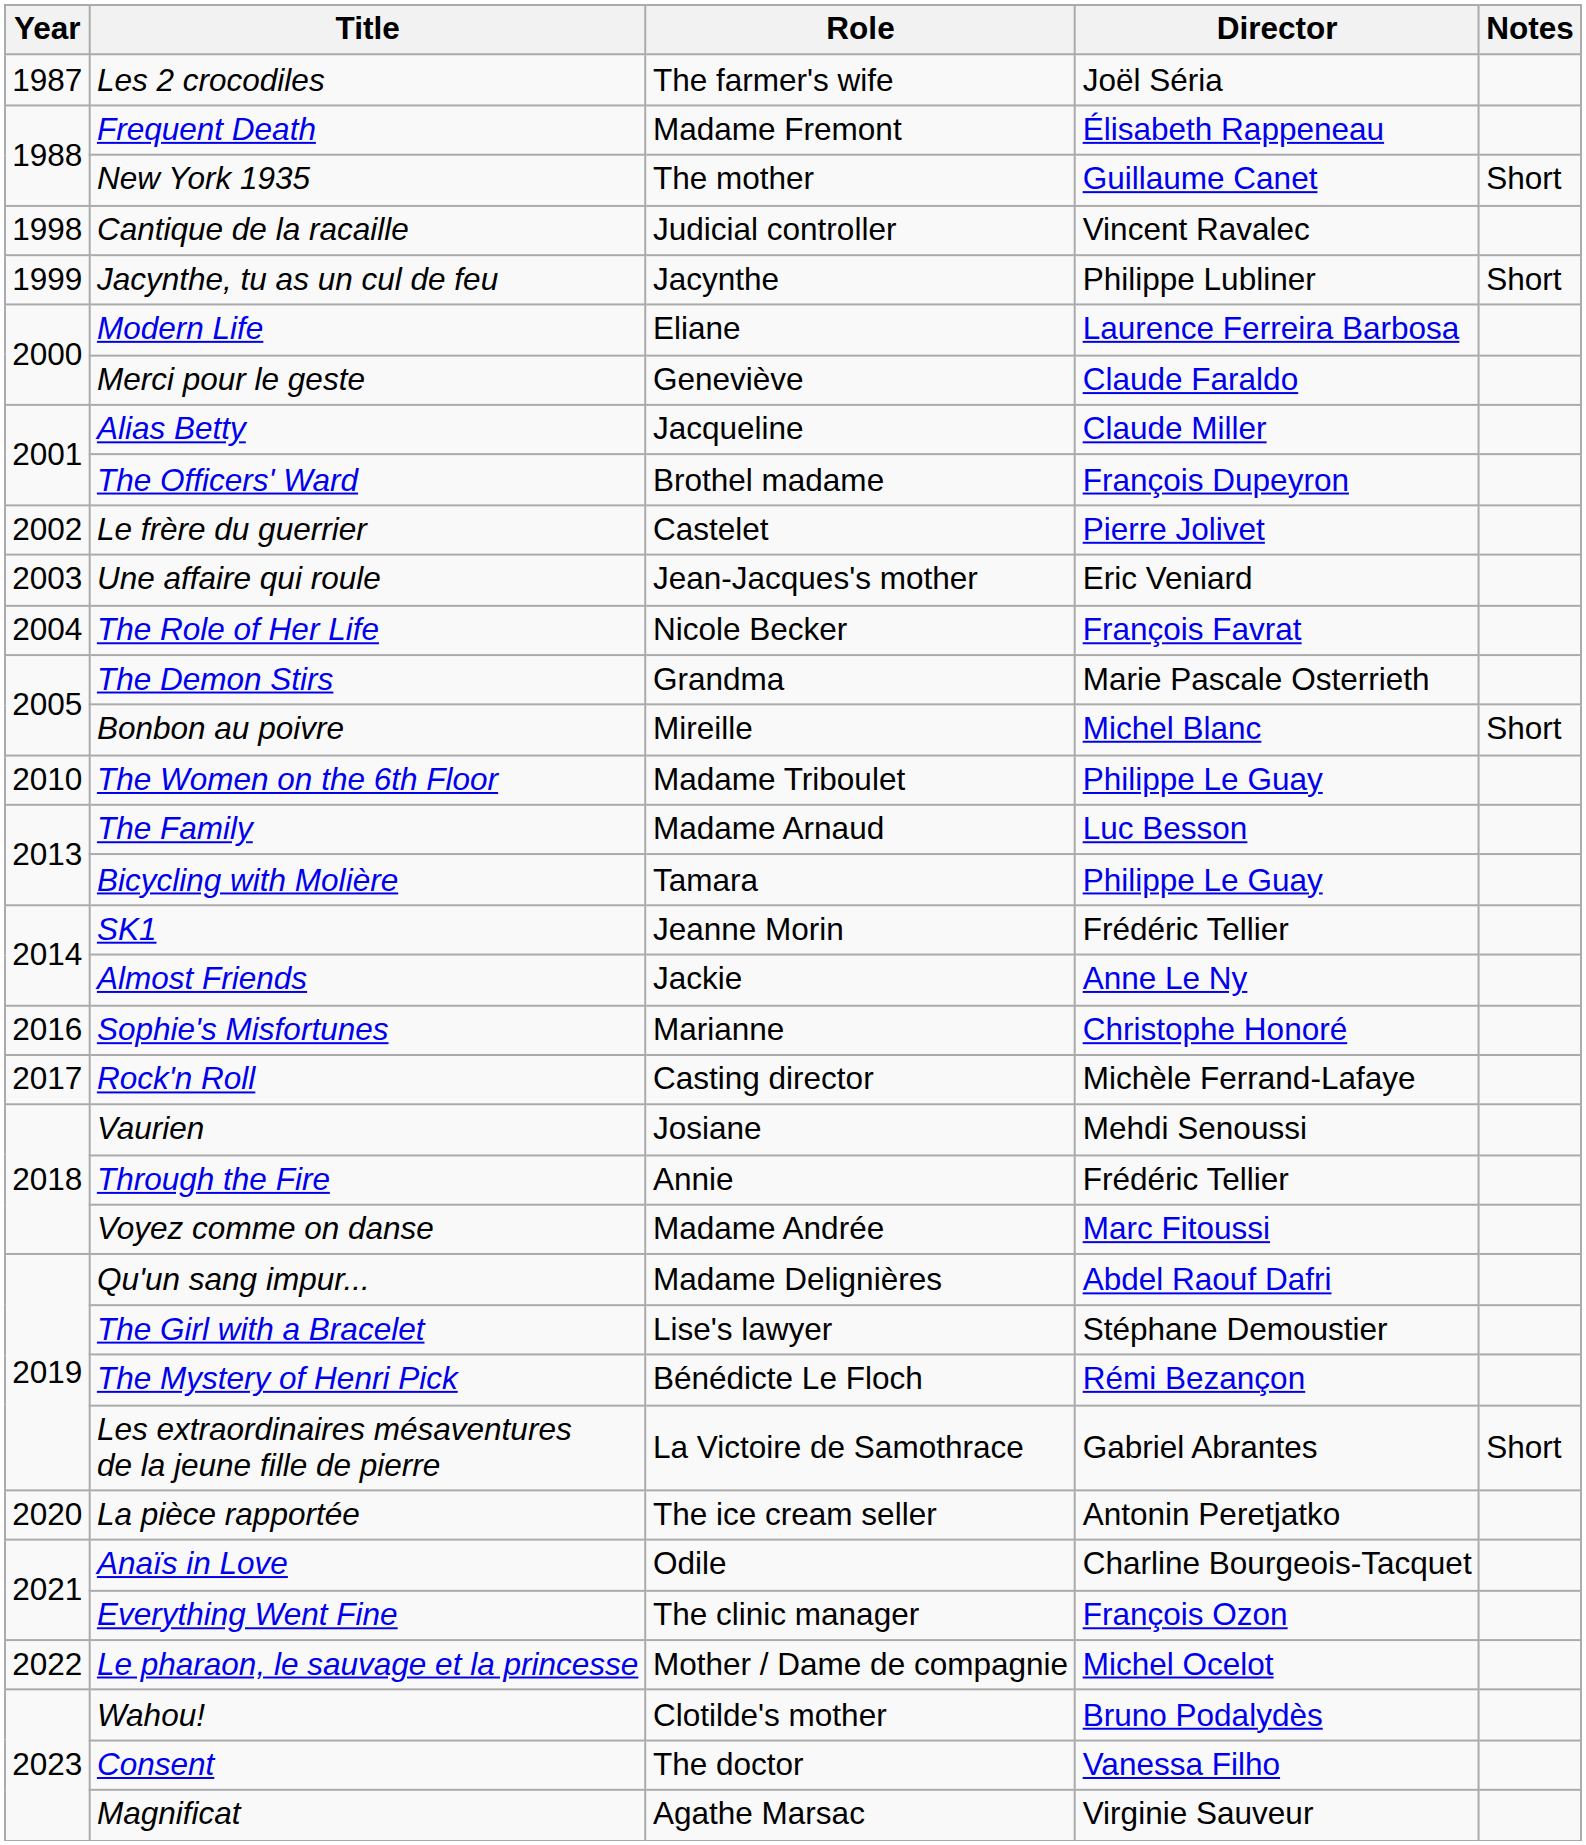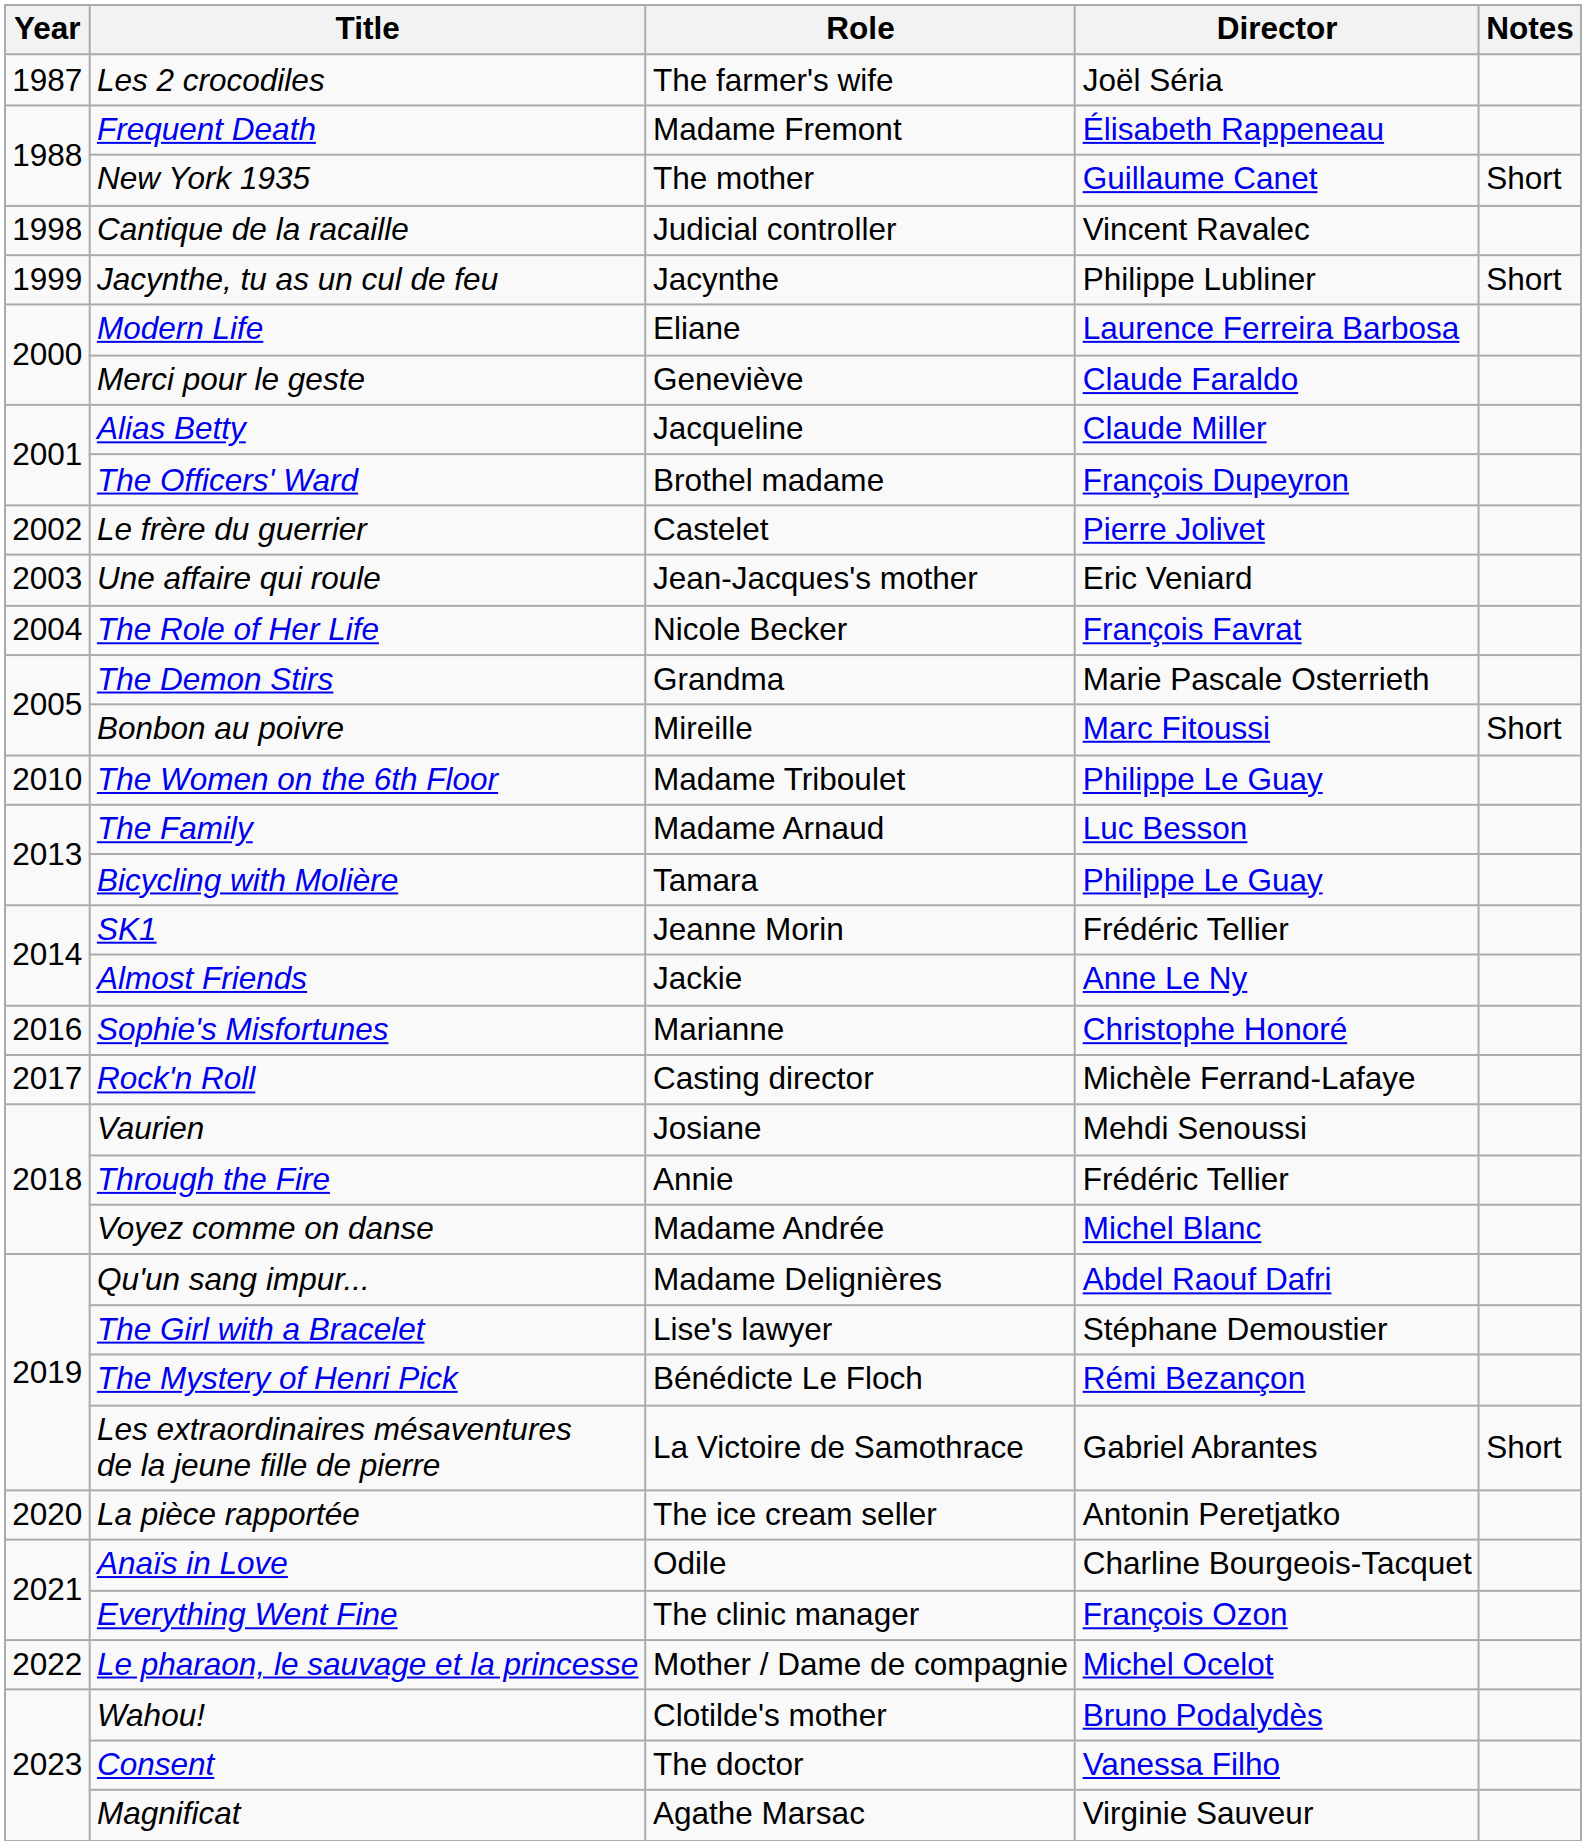 <table class="wikitable">
 <tr>
 <th>Year</th>
 <th>Title</th>
 <th>Role</th>
 <th>Director</th>
 <th>Notes</th>
 </tr>
 <tr>
 <td>1987</td>
 <td><em>Les 2 crocodiles</em></td>
 <td>The farmer's wife</td>
 <td>Joël Séria</td>
 <td></td>
 </tr>
 <tr>
 <td rowspan=2>1988</td>
 <td><em><a href='#'>Frequent Death</a></em></td>
 <td>Madame Fremont</td>
 <td><a href='#'>Élisabeth Rappeneau</a></td>
 <td></td>
 </tr>
 <tr>
 <td><em>New York 1935</em></td>
 <td>The mother</td>
 <td><a href='#'>Guillaume Canet</a></td>
 <td>Short</td>
 </tr>
 <tr>
 <td>1998</td>
 <td><em>Cantique de la racaille</em></td>
 <td>Judicial controller</td>
 <td>Vincent Ravalec</td>
 <td></td>
 </tr>
 <tr>
 <td>1999</td>
 <td><em>Jacynthe, tu as un cul de feu</em></td>
 <td>Jacynthe</td>
 <td>Philippe Lubliner</td>
 <td>Short</td>
 </tr>
 <tr>
 <td rowspan=2>2000</td>
 <td><em><a href='#'>Modern Life</a></em></td>
 <td>Eliane</td>
 <td><a href='#'>Laurence Ferreira Barbosa</a></td>
 <td></td>
 </tr>
 <tr>
 <td><em>Merci pour le geste</em></td>
 <td>Geneviève</td>
 <td><a href='#'>Claude Faraldo</a></td>
 <td></td>
 </tr>
 <tr>
 <td rowspan=2>2001</td>
 <td><em><a href='#'>Alias Betty</a></em></td>
 <td>Jacqueline</td>
 <td><a href='#'>Claude Miller</a></td>
 <td></td>
 </tr>
 <tr>
 <td><em><a href='#'>The Officers' Ward</a></em></td>
 <td>Brothel madame</td>
 <td><a href='#'>François Dupeyron</a></td>
 <td></td>
 </tr>
 <tr>
 <td>2002</td>
 <td><em>Le frère du guerrier</em></td>
 <td>Castelet</td>
 <td><a href='#'>Pierre Jolivet</a></td>
 <td></td>
 </tr>
 <tr>
 <td>2003</td>
 <td><em>Une affaire qui roule</em></td>
 <td>Jean-Jacques's mother</td>
 <td>Eric Veniard</td>
 <td></td>
 </tr>
 <tr>
 <td>2004</td>
 <td><em><a href='#'>The Role of Her Life</a></em></td>
 <td>Nicole Becker</td>
 <td><a href='#'>François Favrat</a></td>
 <td></td>
 </tr>
 <tr>
 <td rowspan=2>2005</td>
 <td><em><a href='#'>The Demon Stirs</a></em></td>
 <td>Grandma</td>
 <td>Marie Pascale Osterrieth</td>
 <td></td>
 </tr>
 <tr>
 <td><em>Bonbon au poivre</em></td>
 <td>Mireille</td>
-<td><a href='#'>Michel Blanc</a></td>
+<td><a href='#'>Marc Fitoussi</a></td>
 <td>Short</td>
 </tr>
 <tr>
 <td>2010</td>
 <td><em><a href='#'>The Women on the 6th Floor</a></em></td>
 <td>Madame Triboulet</td>
 <td><a href='#'>Philippe Le Guay</a></td>
 <td></td>
 </tr>
 <tr>
 <td rowspan=2>2013</td>
 <td><em><a href='#'>The Family</a></em></td>
 <td>Madame Arnaud</td>
 <td><a href='#'>Luc Besson</a></td>
 <td></td>
 </tr>
 <tr>
 <td><em><a href='#'>Bicycling with Molière</a></em></td>
 <td>Tamara</td>
 <td><a href='#'>Philippe Le Guay</a></td>
 <td></td>
 </tr>
 <tr>
 <td rowspan=2>2014</td>
 <td><em><a href='#'>SK1</a></em></td>
 <td>Jeanne Morin</td>
 <td>Frédéric Tellier</td>
 <td></td>
 </tr>
 <tr>
 <td><em><a href='#'>Almost Friends</a></em></td>
 <td>Jackie</td>
 <td><a href='#'>Anne Le Ny</a></td>
 <td></td>
 </tr>
 <tr>
 <td>2016</td>
 <td><em><a href='#'>Sophie's Misfortunes</a></em></td>
 <td>Marianne</td>
 <td><a href='#'>Christophe Honoré</a></td>
 <td></td>
 </tr>
 <tr>
 <td>2017</td>
 <td><em><a href='#'>Rock'n Roll</a></em></td>
 <td>Casting director</td>
 <td>Michèle Ferrand-Lafaye</td>
 <td></td>
 </tr>
 <tr>
 <td rowspan=3>2018</td>
 <td><em>Vaurien</em></td>
 <td>Josiane</td>
 <td>Mehdi Senoussi</td>
 <td></td>
 </tr>
 <tr>
 <td><em><a href='#'>Through the Fire</a></em></td>
 <td>Annie</td>
 <td>Frédéric Tellier</td>
 <td></td>
 </tr>
 <tr>
 <td><em>Voyez comme on danse</em></td>
 <td>Madame Andrée</td>
-<td><a href='#'>Marc Fitoussi</a></td>
+<td><a href='#'>Michel Blanc</a></td>
 <td></td>
 </tr>
 <tr>
 <td rowspan=4>2019</td>
 <td><em>Qu'un sang impur...</em></td>
 <td>Madame Delignières</td>
 <td><a href='#'>Abdel Raouf Dafri</a></td>
 <td></td>
 </tr>
 <tr>
 <td><em><a href='#'>The Girl with a Bracelet</a></em></td>
 <td>Lise's lawyer</td>
 <td>Stéphane Demoustier</td>
 <td></td>
 </tr>
 <tr>
 <td><em><a href='#'>The Mystery of Henri Pick</a></em></td>
 <td>Bénédicte Le Floch</td>
 <td><a href='#'>Rémi Bezançon</a></td>
 <td></td>
 </tr>
 <tr>
 <td><em>Les extraordinaires mésaventures<br> de la jeune fille de pierre</em></td>
 <td>La Victoire de Samothrace</td>
 <td>Gabriel Abrantes</td>
 <td>Short</td>
 </tr>
 <tr>
 <td>2020</td>
 <td><em>La pièce rapportée</em></td>
 <td>The ice cream seller</td>
 <td>Antonin Peretjatko</td>
 <td></td>
 </tr>
 <tr>
 <td rowspan=2>2021</td>
 <td><em><a href='#'>Anaïs in Love</a></em></td>
 <td>Odile</td>
 <td>Charline Bourgeois-Tacquet</td>
 <td></td>
 </tr>
 <tr>
 <td><em><a href='#'>Everything Went Fine</a></em></td>
 <td>The clinic manager</td>
 <td><a href='#'>François Ozon</a></td>
 <td></td>
 </tr>
 <tr>
 <td>2022</td>
 <td><em><a href='#'>Le pharaon, le sauvage et la princesse</a></em></td>
 <td>Mother / Dame de compagnie</td>
 <td><a href='#'>Michel Ocelot</a></td>
 <td></td>
 </tr>
 <tr>
 <td rowspan=3>2023</td>
 <td><em>Wahou!</em></td>
 <td>Clotilde's mother</td>
 <td><a href='#'>Bruno Podalydès</a></td>
 <td></td>
 </tr>
 <tr>
 <td><em><a href='#'>Consent</a></em></td>
 <td>The doctor</td>
 <td><a href='#'>Vanessa Filho</a></td>
 <td></td>
 </tr>
 <tr>
 <td><em>Magnificat</em></td>
 <td>Agathe Marsac</td>
 <td>Virginie Sauveur</td>
 <td></td>
 </tr>
 <tr>
 </tr>
 </table>
